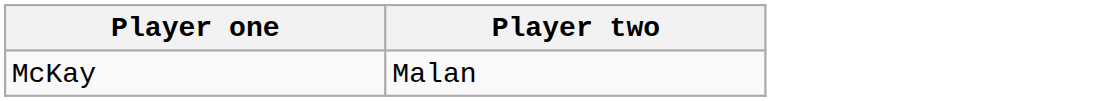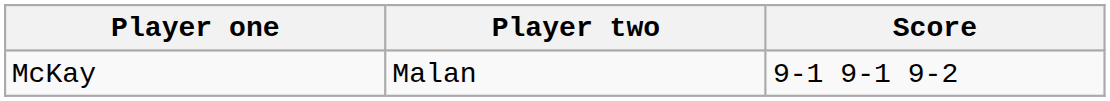 <table class="wikitable">
 <tr>
 <th width=170>Player one</th>
 <th width=170>Player two</th>
+<th width=150>Score</th>
 </tr>
 <tr>
 <td> McKay</td>
 <td> Malan</td>
+<td>9-1 9-1 9-2</td>
 </tr>
 </table>
